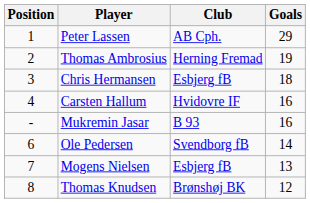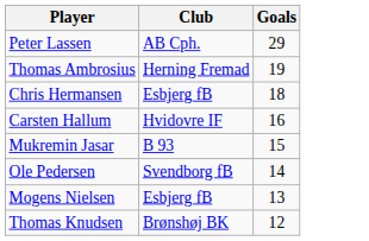 <table class="wikitable" style="text-align: center;">
 <tr>
-<th>Position</th>
 <th>Player</th>
 <th>Club</th>
 <th>Goals</th>
 </tr>
 <tr>
-<td>1</td>
 <td align="left"><a href='#'>Peter Lassen</a></td>
 <td align="left"><a href='#'>AB Cph.</a></td>
 <td>29</td>
 </tr>
 <tr>
-<td>2</td>
 <td align="left"><a href='#'>Thomas Ambrosius</a></td>
 <td align="left"><a href='#'>Herning Fremad</a></td>
 <td>19</td>
 </tr>
 <tr>
-<td>3</td>
 <td align="left"><a href='#'>Chris Hermansen</a></td>
 <td align="left"><a href='#'>Esbjerg fB</a></td>
 <td>18</td>
 </tr>
 <tr>
-<td>4</td>
 <td align="left"><a href='#'>Carsten Hallum</a></td>
 <td align="left"><a href='#'>Hvidovre IF</a></td>
 <td>16</td>
 </tr>
 <tr>
-<td>-</td>
 <td align="left"><a href='#'>Mukremin Jasar</a></td>
 <td align="left"><a href='#'>B 93</a></td>
-<td>16</td>
+<td>15</td>
 </tr>
 <tr>
-<td>6</td>
 <td align="left"><a href='#'>Ole Pedersen</a></td>
 <td align="left"><a href='#'>Svendborg fB</a></td>
 <td>14</td>
 </tr>
 <tr>
-<td>7</td>
 <td align="left"><a href='#'>Mogens Nielsen</a></td>
 <td align="left"><a href='#'>Esbjerg fB</a></td>
 <td>13</td>
 </tr>
 <tr>
-<td>8</td>
 <td align="left"><a href='#'>Thomas Knudsen</a></td>
 <td align="left"><a href='#'>Brønshøj BK</a></td>
 <td>12</td>
 </tr>
 </table>
